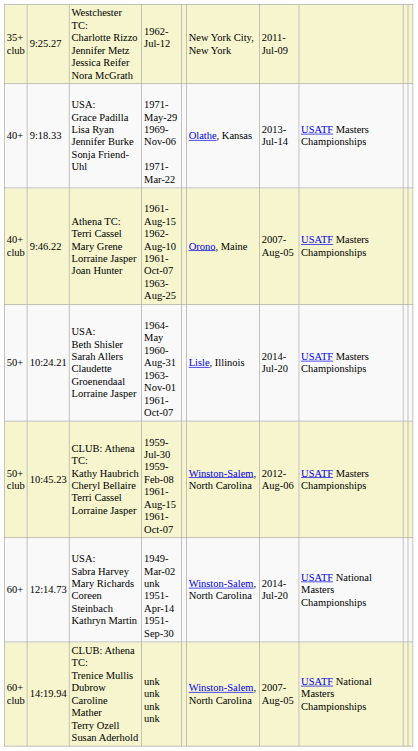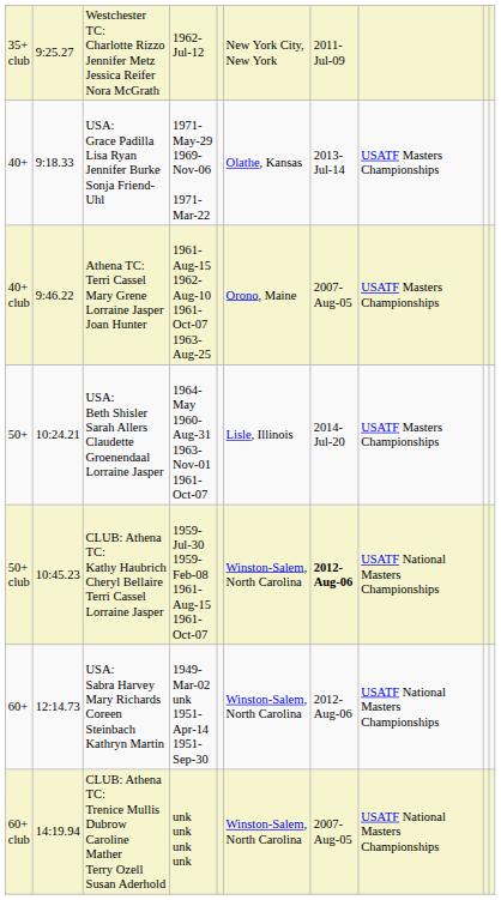 <table class="wikitable" style="font-size:95%; width: 95%">
 <tr style="background:#f6F5CE;">
 <td>35+<br>club</td>
 <td>9:25.27</td>
 <td>Westchester TC:<br>Charlotte Rizzo<br>Jennifer Metz<br>Jessica Reifer<br>Nora McGrath</td>
 <td><br>1962-Jul-12<br><br><br></td>
 <td></td>
 <td>New York City, New York</td>
 <td>2011-Jul-09</td>
 <td></td>
 <td></td>
 <td></td>
 </tr>
 <tr>
 <td>40+</td>
 <td>9:18.33</td>
 <td>USA:<br>Grace Padilla<br>Lisa Ryan<br>Jennifer Burke<br>Sonja Friend-Uhl</td>
 <td><br>1971-May-29<br>1969-Nov-06<br><br>1971-Mar-22</td>
 <td></td>
 <td><a href='#'>Olathe</a>, Kansas</td>
 <td>2013-Jul-14</td>
 <td><a href='#'>USATF</a> Masters Championships</td>
 <td></td>
 <td></td>
 </tr>
 <tr style="background:#f6F5CE;">
 <td>40+<br>club</td>
 <td>9:46.22</td>
 <td>Athena TC:<br>Terri Cassel<br>Mary Grene<br>Lorraine Jasper<br>Joan Hunter</td>
 <td><br>1961-Aug-15<br>1962-Aug-10<br>1961-Oct-07<br>1963-Aug-25</td>
 <td></td>
 <td><a href='#'>Orono</a>, Maine</td>
 <td>2007-Aug-05</td>
 <td><a href='#'>USATF</a> Masters Championships</td>
 <td></td>
 <td></td>
 </tr>
 <tr>
 <td>50+</td>
 <td>10:24.21</td>
 <td>USA:<br>Beth Shisler<br>Sarah Allers<br>Claudette Groenendaal<br>Lorraine Jasper</td>
 <td><br>1964-May<br>1960-Aug-31<br>1963-Nov-01<br>1961-Oct-07</td>
 <td></td>
 <td><a href='#'>Lisle</a>, Illinois</td>
 <td>2014-Jul-20</td>
 <td><a href='#'>USATF</a> Masters Championships</td>
 <td></td>
 <td></td>
 </tr>
 <tr style="background:#f6F5CE;">
 <td>50+<br>club</td>
 <td>10:45.23</td>
 <td>CLUB: Athena TC:<br>Kathy Haubrich<br>Cheryl Bellaire<br>Terri Cassel<br>Lorraine Jasper</td>
 <td><br>1959-Jul-30<br>1959-Feb-08<br>1961-Aug-15<br>1961-Oct-07</td>
 <td></td>
 <td><a href='#'>Winston-Salem</a>, North Carolina</td>
-<td>2012-Aug-06</td>
-<td><a href='#'>USATF</a> Masters Championships</td>
+<td><strong>2012-Aug-06</strong></td>
+<td><a href='#'>USATF</a> National Masters Championships</td>
 <td></td>
 <td></td>
 </tr>
 <tr>
 <td>60+</td>
 <td>12:14.73</td>
 <td>USA:<br>Sabra Harvey<br>Mary Richards<br>Coreen Steinbach<br>Kathryn Martin</td>
 <td><br>1949-Mar-02<br>unk<br>1951-Apr-14<br>1951-Sep-30</td>
 <td></td>
 <td><a href='#'>Winston-Salem</a>, North Carolina</td>
-<td>2014-Jul-20</td>
+<td>2012-Aug-06</td>
 <td><a href='#'>USATF</a> National Masters Championships</td>
 <td></td>
 <td></td>
 </tr>
 <tr style="background:#f6F5CE;">
 <td>60+<br>club</td>
 <td>14:19.94</td>
 <td>CLUB: Athena TC:<br>Trenice Mullis Dubrow<br>Caroline Mather<br>Terry Ozell<br>Susan Aderhold</td>
 <td><br>unk<br>unk<br>unk<br>unk</td>
 <td></td>
 <td><a href='#'>Winston-Salem</a>, North Carolina</td>
 <td>2007-Aug-05</td>
 <td><a href='#'>USATF</a> National Masters Championships</td>
 <td></td>
 <td></td>
 </tr>
 </table>
